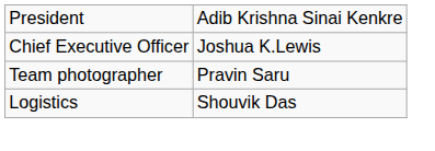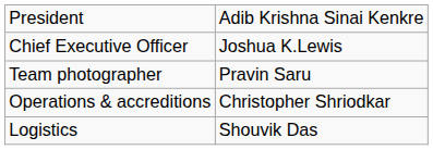 <table class="wikitable">
 <tr>
 <td>President</td>
 <td> Adib Krishna Sinai Kenkre</td>
 </tr>
 <tr>
 <td>Chief Executive Officer</td>
 <td> Joshua K.Lewis</td>
 </tr>
 <tr>
 <td>Team photographer</td>
 <td> Pravin Saru</td>
 </tr>
 <tr>
+<td>Operations & accreditions</td>
+<td> Christopher Shriodkar</td>
+</tr>
+<tr>
 <td>Logistics</td>
 <td> Shouvik Das</td>
 </tr>
 </table>
